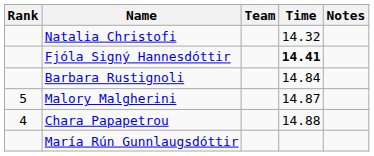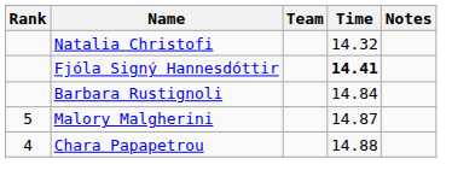 <table class="wikitable sortable" style="text-align:center">
 <tr>
 <th>Rank</th>
 <th>Name</th>
 <th>Team</th>
 <th>Time</th>
 <th>Notes</th>
 </tr>
 <tr>
 <td></td>
 <td align="left"><a href='#'>Natalia Christofi</a></td>
 <td align=left></td>
 <td>14.32</td>
 <td></td>
 </tr>
 <tr>
 <td></td>
 <td align="left"><a href='#'>Fjóla Signý Hannesdóttir</a></td>
 <td align=left></td>
 <td><strong>14.41</strong></td>
 <td></td>
 </tr>
 <tr>
 <td></td>
 <td align="left"><a href='#'>Barbara Rustignoli</a></td>
 <td align=left></td>
 <td>14.84</td>
 <td></td>
 </tr>
 <tr>
 <td>5</td>
 <td align="left"><a href='#'>Malory Malgherini</a></td>
 <td align=left></td>
 <td>14.87</td>
 <td></td>
 </tr>
 <tr>
 <td>4</td>
 <td align="left"><a href='#'>Chara Papapetrou</a></td>
 <td align=left></td>
 <td>14.88</td>
 <td></td>
 </tr>
-<tr>
-<td></td>
-<td align="left"><a href='#'>María Rún Gunnlaugsdóttir</a></td>
-<td align=left></td>
-<td></td>
-<td></td>
-</tr>
 </table>
